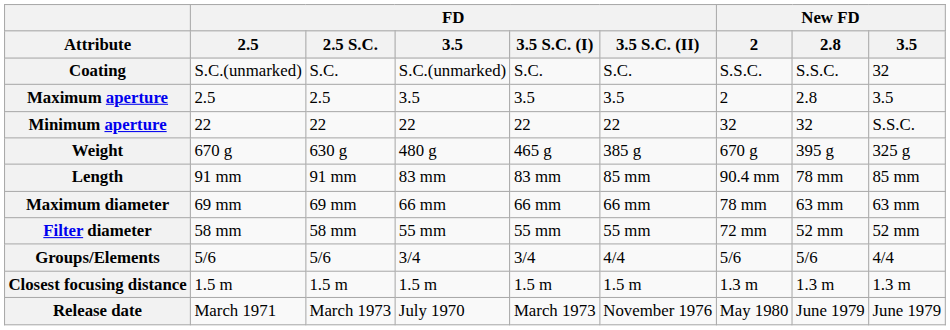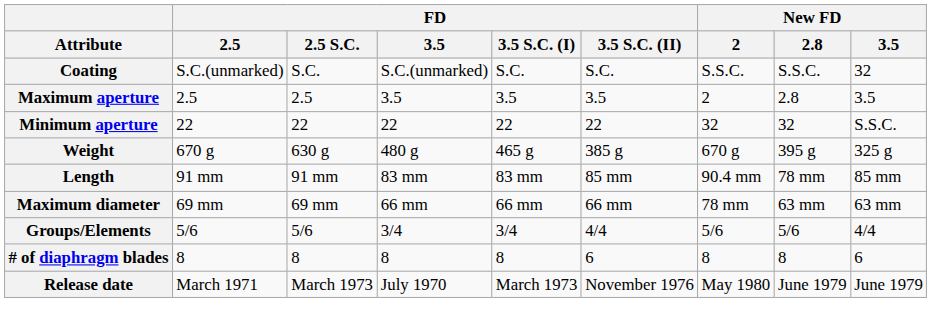 <table class="wikitable">
 <tr>
 <th></th>
 <th colspan=5>FD</th>
 <th colspan=3>New FD</th>
 </tr>
 <tr bgcolor="#CCCCCC">
 <th>Attribute</th>
 <th>2.5</th>
 <th>2.5 S.C.</th>
 <th>3.5</th>
 <th>3.5 S.C. (I)</th>
 <th>3.5 S.C. (II)</th>
 <th>2</th>
 <th>2.8</th>
 <th>3.5</th>
 </tr>
 <tr>
 <th>Coating</th>
 <td>S.C.(unmarked)</td>
 <td>S.C.</td>
 <td>S.C.(unmarked)</td>
 <td>S.C.</td>
 <td>S.C.</td>
 <td>S.S.C.</td>
 <td>S.S.C.</td>
 <td>32</td>
 </tr>
 <tr>
 <th>Maximum <a href='#'>aperture</a></th>
 <td>2.5</td>
 <td>2.5</td>
 <td>3.5</td>
 <td>3.5</td>
 <td>3.5</td>
 <td>2</td>
 <td>2.8</td>
 <td>3.5</td>
 </tr>
 <tr>
 <th>Minimum <a href='#'>aperture</a></th>
 <td>22</td>
 <td>22</td>
 <td>22</td>
 <td>22</td>
 <td>22</td>
 <td>32</td>
 <td>32</td>
 <td>S.S.C.</td>
 </tr>
 <tr>
 <th>Weight</th>
 <td>670 g</td>
 <td>630 g</td>
 <td>480 g</td>
 <td>465 g</td>
 <td>385 g</td>
 <td>670 g</td>
 <td>395 g</td>
 <td>325 g</td>
 </tr>
 <tr>
 <th>Length</th>
 <td>91 mm</td>
 <td>91 mm</td>
 <td>83 mm</td>
 <td>83 mm</td>
 <td>85 mm</td>
 <td>90.4 mm</td>
 <td>78 mm</td>
 <td>85 mm</td>
 </tr>
 <tr>
 <th>Maximum diameter</th>
 <td>69 mm</td>
 <td>69 mm</td>
 <td>66 mm</td>
 <td>66 mm</td>
 <td>66 mm</td>
 <td>78 mm</td>
 <td>63 mm</td>
 <td>63 mm</td>
 </tr>
 <tr>
-<th><a href='#'>Filter</a> diameter</th>
-<td>58 mm</td>
-<td>58 mm</td>
-<td>55 mm</td>
-<td>55 mm</td>
-<td>55 mm</td>
-<td>72 mm</td>
-<td>52 mm</td>
-<td>52 mm</td>
-</tr>
-<tr>
 <th>Groups/Elements</th>
 <td>5/6</td>
 <td>5/6</td>
 <td>3/4</td>
 <td>3/4</td>
 <td>4/4</td>
 <td>5/6</td>
 <td>5/6</td>
 <td>4/4</td>
 </tr>
 <tr>
-<th>Closest focusing distance</th>
-<td>1.5 m</td>
-<td>1.5 m</td>
-<td>1.5 m</td>
-<td>1.5 m</td>
-<td>1.5 m</td>
-<td>1.3 m</td>
-<td>1.3 m</td>
-<td>1.3 m</td>
+<th># of <a href='#'>diaphragm</a> blades</th>
+<td>8</td>
+<td>8</td>
+<td>8</td>
+<td>8</td>
+<td>6</td>
+<td>8</td>
+<td>8</td>
+<td>6</td>
 </tr>
 <tr>
 <th>Release date</th>
 <td>March 1971</td>
 <td>March 1973</td>
 <td>July 1970</td>
 <td>March 1973</td>
 <td>November 1976</td>
 <td>May 1980</td>
 <td>June 1979</td>
 <td>June 1979</td>
 </tr>
 </table>
